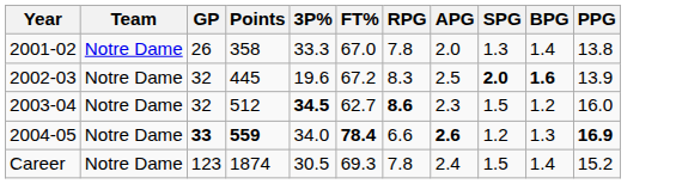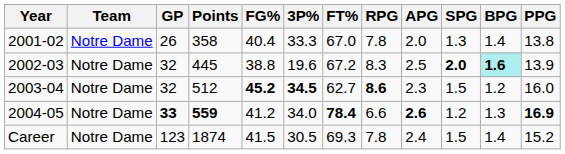 <table class="wikitable">
 <tr>
 <th>Year</th>
 <th>Team</th>
 <th>GP</th>
 <th>Points</th>
+<th>FG%</th>
 <th>3P%</th>
 <th>FT%</th>
 <th>RPG</th>
 <th>APG</th>
 <th>SPG</th>
 <th>BPG</th>
 <th>PPG</th>
 </tr>
 <tr>
 <td>2001-02</td>
 <td><a href='#'>Notre Dame</a></td>
 <td>26</td>
 <td>358</td>
+<td>40.4</td>
 <td>33.3</td>
 <td>67.0</td>
 <td>7.8</td>
 <td>2.0</td>
 <td>1.3</td>
 <td>1.4</td>
 <td>13.8</td>
 </tr>
 <tr>
 <td>2002-03</td>
 <td>Notre Dame</td>
 <td>32</td>
 <td>445</td>
+<td>38.8</td>
 <td>19.6</td>
 <td>67.2</td>
 <td>8.3</td>
 <td>2.5</td>
 <td><strong>2.0</strong></td>
-<td><strong>1.6</strong></td>
+<td style="background: paleturquoise;"><strong>1.6</strong></td>
 <td>13.9</td>
 </tr>
 <tr>
 <td>2003-04</td>
 <td>Notre Dame</td>
 <td>32</td>
 <td>512</td>
+<td><strong>45.2</strong></td>
 <td><strong>34.5</strong></td>
 <td>62.7</td>
 <td><strong>8.6</strong></td>
 <td>2.3</td>
 <td>1.5</td>
 <td>1.2</td>
 <td>16.0</td>
 </tr>
 <tr>
 <td>2004-05</td>
 <td>Notre Dame</td>
 <td><strong>33</strong></td>
 <td><strong>559</strong></td>
+<td>41.2</td>
 <td>34.0</td>
 <td><strong>78.4</strong></td>
 <td>6.6</td>
 <td><strong>2.6</strong></td>
 <td>1.2</td>
 <td>1.3</td>
 <td><strong>16.9</strong></td>
 </tr>
 <tr>
 <td>Career</td>
 <td>Notre Dame</td>
 <td>123</td>
 <td>1874</td>
+<td>41.5</td>
 <td>30.5</td>
 <td>69.3</td>
 <td>7.8</td>
 <td>2.4</td>
 <td>1.5</td>
 <td>1.4</td>
 <td>15.2</td>
 </tr>
 </table>
